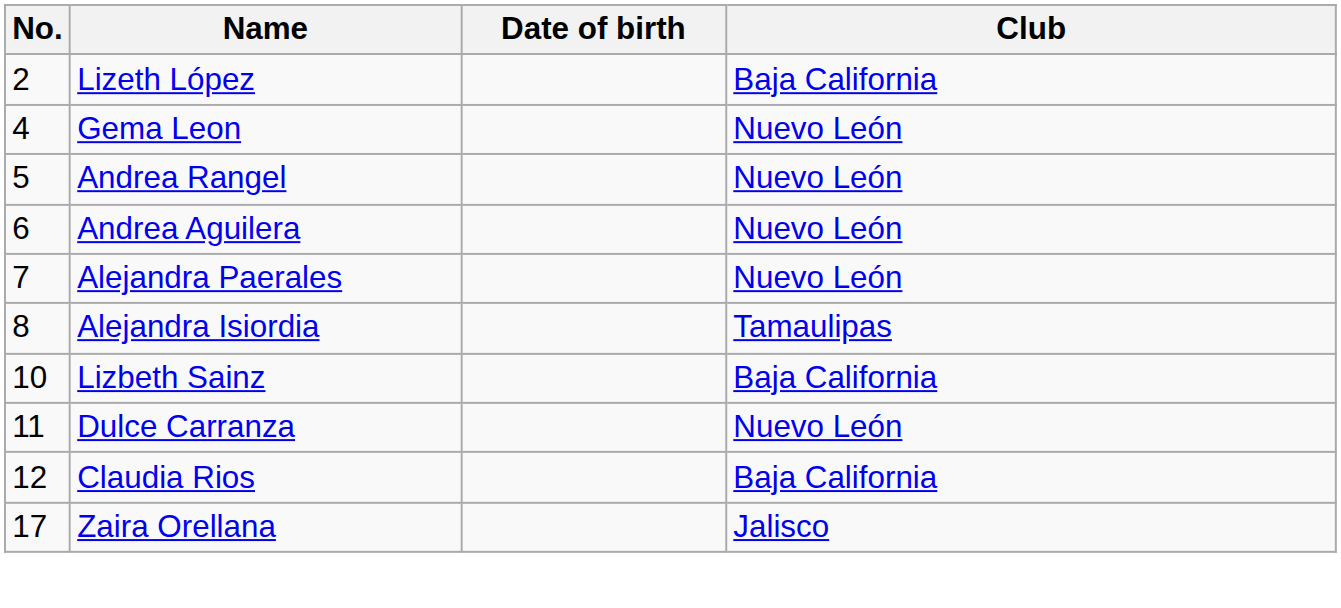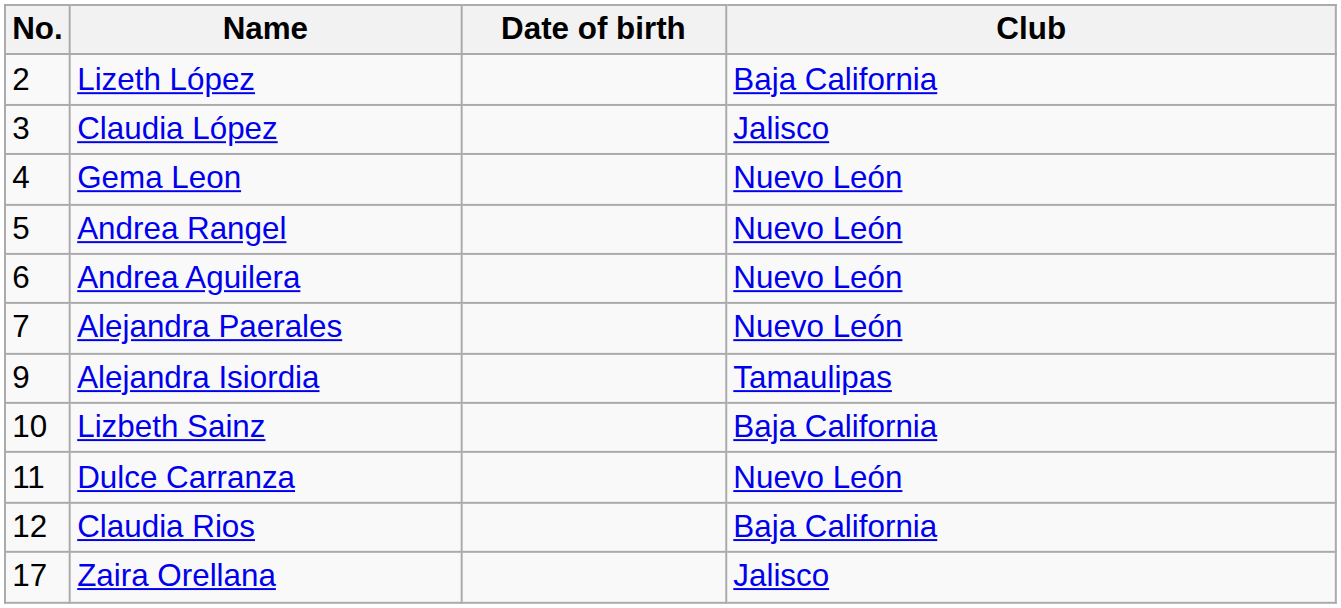 <table class=wikitable sortable style=font-size:100%; text-align:center;>
 <tr>
 <th>No.</th>
 <th style=width:12em>Name</th>
 <th style=width:8em>Date of birth</th>
 <th style=width:19em>Club</th>
 </tr>
 <tr>
 </tr>
 <tr ||>
 </tr>
 <tr>
 <td>2</td>
 <td><a href='#'>Lizeth López</a></td>
 <td></td>
 <td><a href='#'>Baja California</a></td>
+</tr>
+<tr>
+<td>3</td>
+<td><a href='#'>Claudia López</a></td>
+<td></td>
+<td><a href='#'>Jalisco</a></td>
 </tr>
 <tr>
 <td>4</td>
 <td><a href='#'>Gema Leon</a></td>
 <td></td>
 <td><a href='#'>Nuevo León</a></td>
 </tr>
 <tr>
 <td>5</td>
 <td><a href='#'>Andrea Rangel</a></td>
 <td></td>
 <td><a href='#'>Nuevo León</a></td>
 </tr>
 <tr>
 <td>6</td>
 <td><a href='#'>Andrea Aguilera</a></td>
 <td></td>
 <td><a href='#'>Nuevo León</a></td>
 </tr>
 <tr>
 <td>7</td>
 <td><a href='#'>Alejandra Paerales</a></td>
 <td></td>
 <td><a href='#'>Nuevo León</a></td>
 </tr>
 <tr>
-<td>8</td>
+<td>9</td>
 <td><a href='#'>Alejandra Isiordia</a></td>
 <td></td>
 <td><a href='#'>Tamaulipas</a></td>
 </tr>
 <tr>
 <td>10</td>
 <td><a href='#'>Lizbeth Sainz</a></td>
 <td></td>
 <td><a href='#'>Baja California</a></td>
 </tr>
 <tr>
 <td>11</td>
 <td><a href='#'>Dulce Carranza </a></td>
 <td></td>
 <td><a href='#'>Nuevo León</a></td>
 </tr>
 <tr>
 <td>12</td>
 <td><a href='#'>Claudia Rios</a></td>
 <td></td>
 <td><a href='#'>Baja California</a></td>
 </tr>
 <tr>
 <td>17</td>
 <td><a href='#'>Zaira Orellana</a></td>
 <td></td>
 <td><a href='#'>Jalisco</a></td>
 </tr>
 </table>
